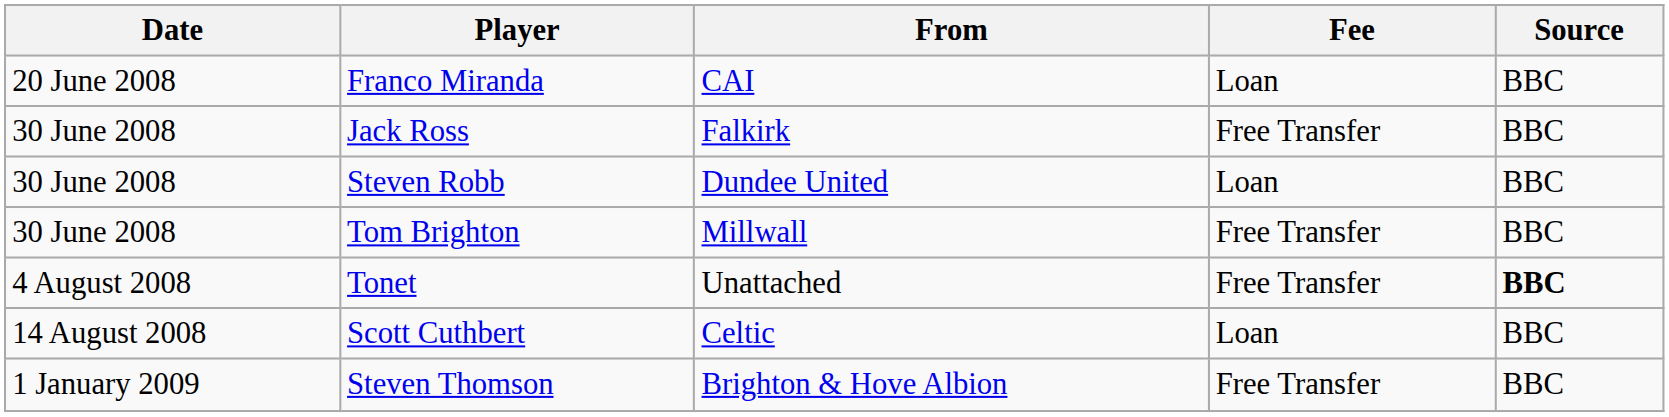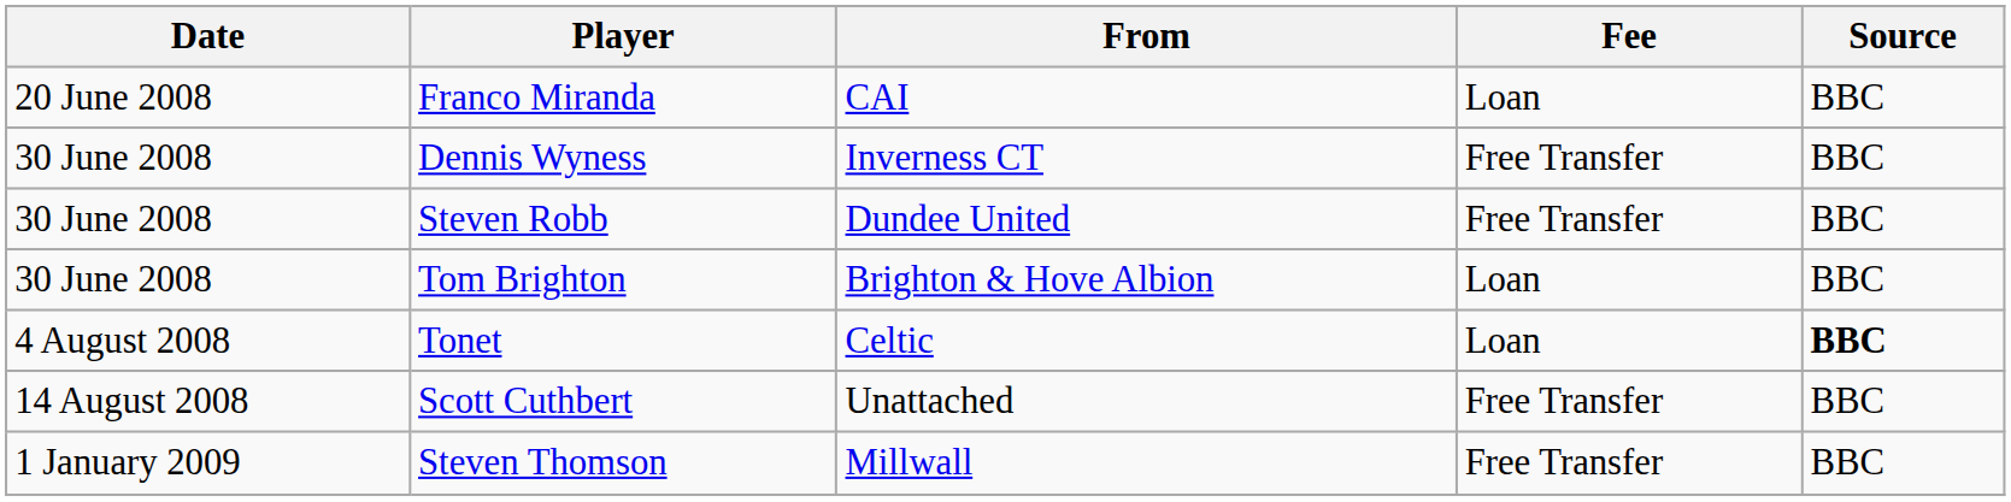 <table class="wikitable sortable" style="text-align:center; font-size:95%;width:65%; text-align:left">
 <tr>
 <th><strong>Date</strong></th>
 <th><strong>Player</strong></th>
 <th><strong>From</strong></th>
 <th><strong>Fee</strong></th>
 <th><strong>Source</strong></th>
 </tr>
 <tr>
 <td>20 June 2008</td>
 <td> <a href='#'>Franco Miranda</a></td>
 <td> <a href='#'>CAI</a></td>
 <td>Loan</td>
 <td>BBC</td>
 </tr>
 <tr>
 <td>30 June 2008</td>
-<td> <a href='#'>Jack Ross</a></td>
-<td> <a href='#'>Falkirk</a></td>
+<td> <a href='#'>Dennis Wyness</a></td>
+<td> <a href='#'>Inverness CT</a></td>
 <td>Free Transfer</td>
 <td>BBC</td>
 </tr>
 <tr>
 <td>30 June 2008</td>
 <td> <a href='#'>Steven Robb</a></td>
 <td> <a href='#'>Dundee United</a></td>
-<td>Loan</td>
+<td>Free Transfer</td>
 <td>BBC</td>
 </tr>
 <tr>
 <td>30 June 2008</td>
 <td> <a href='#'>Tom Brighton</a></td>
-<td> <a href='#'>Millwall</a></td>
-<td>Free Transfer</td>
+<td> <a href='#'>Brighton & Hove Albion</a></td>
+<td>Loan</td>
 <td>BBC</td>
 </tr>
 <tr>
 <td>4 August 2008</td>
 <td> <a href='#'>Tonet</a></td>
-<td>Unattached</td>
-<td>Free Transfer</td>
+<td> <a href='#'>Celtic</a></td>
+<td>Loan</td>
 <td><strong>BBC</strong></td>
 </tr>
 <tr>
 <td>14 August 2008</td>
 <td> <a href='#'>Scott Cuthbert</a></td>
-<td> <a href='#'>Celtic</a></td>
-<td>Loan</td>
+<td>Unattached</td>
+<td>Free Transfer</td>
 <td>BBC</td>
 </tr>
 <tr>
 <td>1 January 2009</td>
 <td> <a href='#'>Steven Thomson</a></td>
-<td> <a href='#'>Brighton & Hove Albion</a></td>
+<td> <a href='#'>Millwall</a></td>
 <td>Free Transfer</td>
 <td>BBC</td>
 </tr>
 </table>
